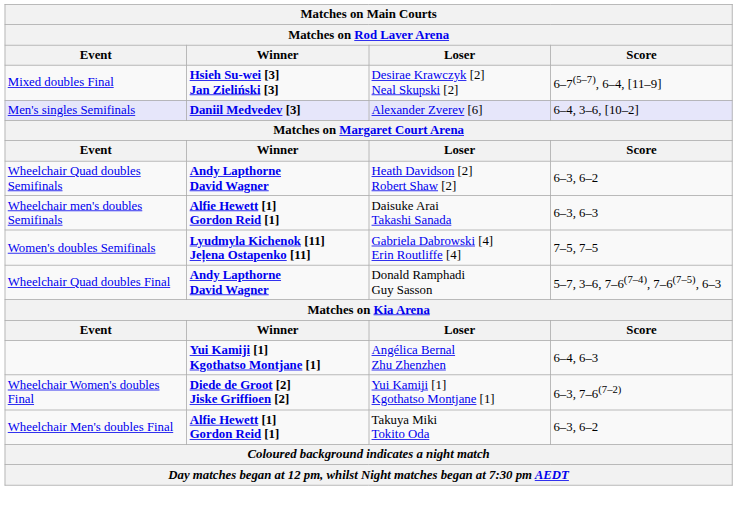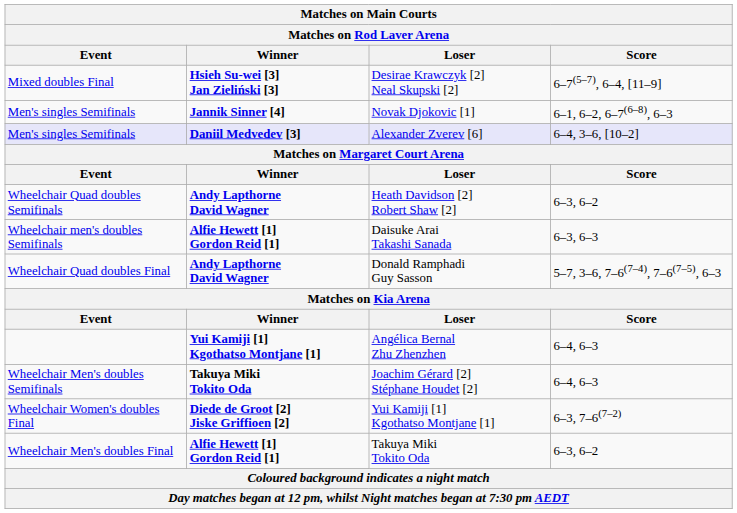 <table class="wikitable collapsible uncollapsed" style="margin:auto;">
 <tr>
 <th colspan=4><strong>Matches on Main Courts</strong></th>
 </tr>
 <tr>
 <th colspan=4><strong>Matches on <a href='#'>Rod Laver Arena</a></strong></th>
 </tr>
 <tr>
 <th style="width:220px;">Event</th>
 <th style="width:220px;">Winner</th>
 <th style="width:220px;">Loser</th>
 <th style="width:220px;">Score</th>
 </tr>
 <tr>
 <td><a href='#'>Mixed doubles Final</a></td>
 <td><strong> <a href='#'>Hsieh Su-wei</a> [3] <br>  <a href='#'>Jan Zieliński</a> [3]</strong></td>
 <td> <a href='#'>Desirae Krawczyk</a> [2] <br>  <a href='#'>Neal Skupski</a> [2]</td>
 <td>6–7<sup>(5–7)</sup>, 6–4, [11–9]</td>
+</tr>
+<tr>
+<td><a href='#'>Men's singles Semifinals</a></td>
+<td><strong> <a href='#'>Jannik Sinner</a> [4]</strong></td>
+<td> <a href='#'>Novak Djokovic</a> [1]</td>
+<td>6–1, 6–2, 6–7<sup>(6–8)</sup>, 6–3</td>
 </tr>
 <tr bgcolor=lavender>
 <td><a href='#'>Men's singles Semifinals</a></td>
 <td><strong> <a href='#'>Daniil Medvedev</a> [3]</strong></td>
 <td> <a href='#'>Alexander Zverev</a> [6]</td>
 <td>6–4, 3–6, [10–2]</td>
 </tr>
 <tr>
 <th colspan=4><strong>Matches on <a href='#'>Margaret Court Arena</a></strong></th>
 </tr>
 <tr>
 <th style="width:220px;">Event</th>
 <th style="width:220px;">Winner</th>
 <th style="width:220px;">Loser</th>
 <th style="width:220px;">Score</th>
 </tr>
 <tr>
 <td><a href='#'>Wheelchair Quad doubles Semifinals</a></td>
 <td><strong> <a href='#'>Andy Lapthorne</a>  <br>  <a href='#'>David Wagner</a></strong></td>
 <td> <a href='#'>Heath Davidson</a> [2] <br>  <a href='#'>Robert Shaw</a> [2]</td>
 <td>6–3, 6–2</td>
 </tr>
 <tr>
 <td><a href='#'>Wheelchair men's doubles Semifinals</a></td>
 <td><strong> <a href='#'>Alfie Hewett</a> [1] <br>  <a href='#'>Gordon Reid</a> [1]</strong></td>
 <td> Daisuke Arai <br>  <a href='#'>Takashi Sanada</a></td>
 <td>6–3, 6–3</td>
 </tr>
 <tr>
-<td><a href='#'>Women's doubles Semifinals</a></td>
-<td><strong> <a href='#'>Lyudmyla Kichenok</a> [11] <br>  <a href='#'>Jeļena Ostapenko</a> [11]</strong></td>
-<td> <a href='#'>Gabriela Dabrowski</a> [4] <br>  <a href='#'>Erin Routliffe</a> [4]</td>
-<td>7–5, 7–5</td>
-</tr>
-<tr>
 <td><a href='#'>Wheelchair Quad doubles Final</a></td>
 <td><strong> <a href='#'>Andy Lapthorne</a> <br>  <a href='#'>David Wagner</a></strong></td>
 <td> Donald Ramphadi <br>  Guy Sasson</td>
 <td>5–7, 3–6, 7–6<sup>(7–4)</sup>, 7–6<sup>(7–5)</sup>, 6–3</td>
 </tr>
 <tr>
 <th colspan=4><strong>Matches on <a href='#'>Kia Arena</a></strong></th>
 </tr>
 <tr>
 <th style="width:220px;">Event</th>
 <th style="width:220px;">Winner</th>
 <th style="width:220px;">Loser</th>
 <th style="width:220px;">Score</th>
 </tr>
 <tr>
 <td></td>
 <td><strong> <a href='#'>Yui Kamiji</a> [1] <br>  <a href='#'>Kgothatso Montjane</a> [1]</strong></td>
 <td> <a href='#'>Angélica Bernal</a> <br>  <a href='#'>Zhu Zhenzhen</a></td>
 <td>6–4, 6–3</td>
 </tr>
 <tr>
+<td><a href='#'>Wheelchair Men's doubles Semifinals</a></td>
+<td><strong> Takuya Miki <br>  <a href='#'>Tokito Oda</a></strong></td>
+<td> <a href='#'>Joachim Gérard</a> [2] <br>  <a href='#'>Stéphane Houdet</a> [2]</td>
+<td>6–4, 6–3</td>
+</tr>
+<tr>
 <td><a href='#'>Wheelchair Women's doubles Final</a></td>
 <td><strong> <a href='#'>Diede de Groot</a> [2] <br>  <a href='#'>Jiske Griffioen</a> [2]</strong></td>
 <td> <a href='#'>Yui Kamiji</a> [1] <br>  <a href='#'>Kgothatso Montjane</a> [1]</td>
 <td>6–3, 7–6<sup>(7–2)</sup></td>
 </tr>
 <tr>
 <td><a href='#'>Wheelchair Men's doubles Final</a></td>
 <td><strong> <a href='#'>Alfie Hewett</a> [1] <br>   <a href='#'>Gordon Reid</a> [1]</strong></td>
 <td> Takuya Miki <br>  <a href='#'>Tokito Oda</a></td>
 <td>6–3, 6–2</td>
 </tr>
 <tr>
 <th colspan=4><em>Coloured background indicates a night match</em></th>
 </tr>
 <tr>
 <th colspan=4><em>Day matches began at 12 pm, whilst Night matches began at 7:30 pm <a href='#'>AEDT</a></em></th>
 </tr>
 </table>
